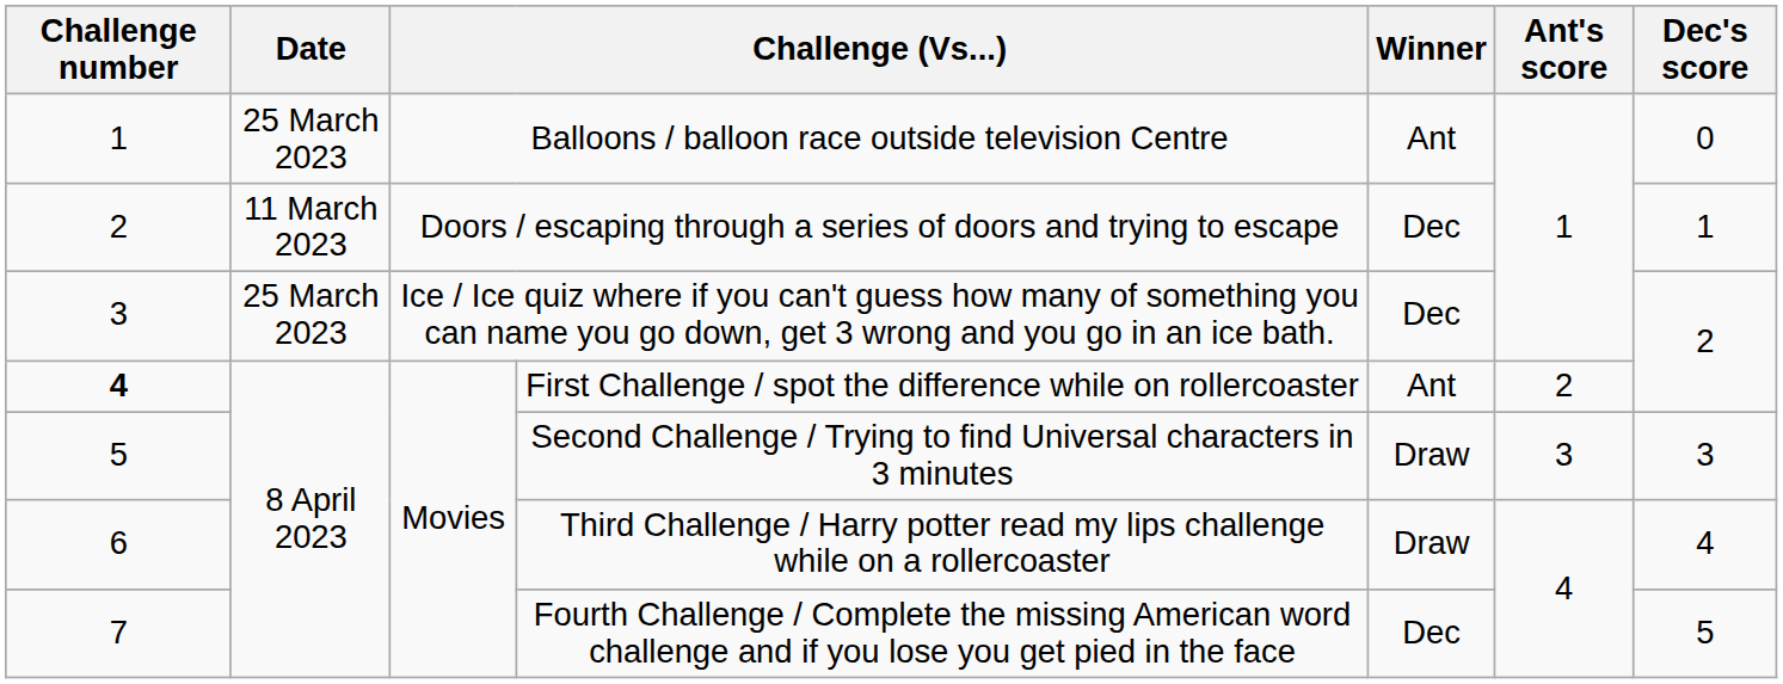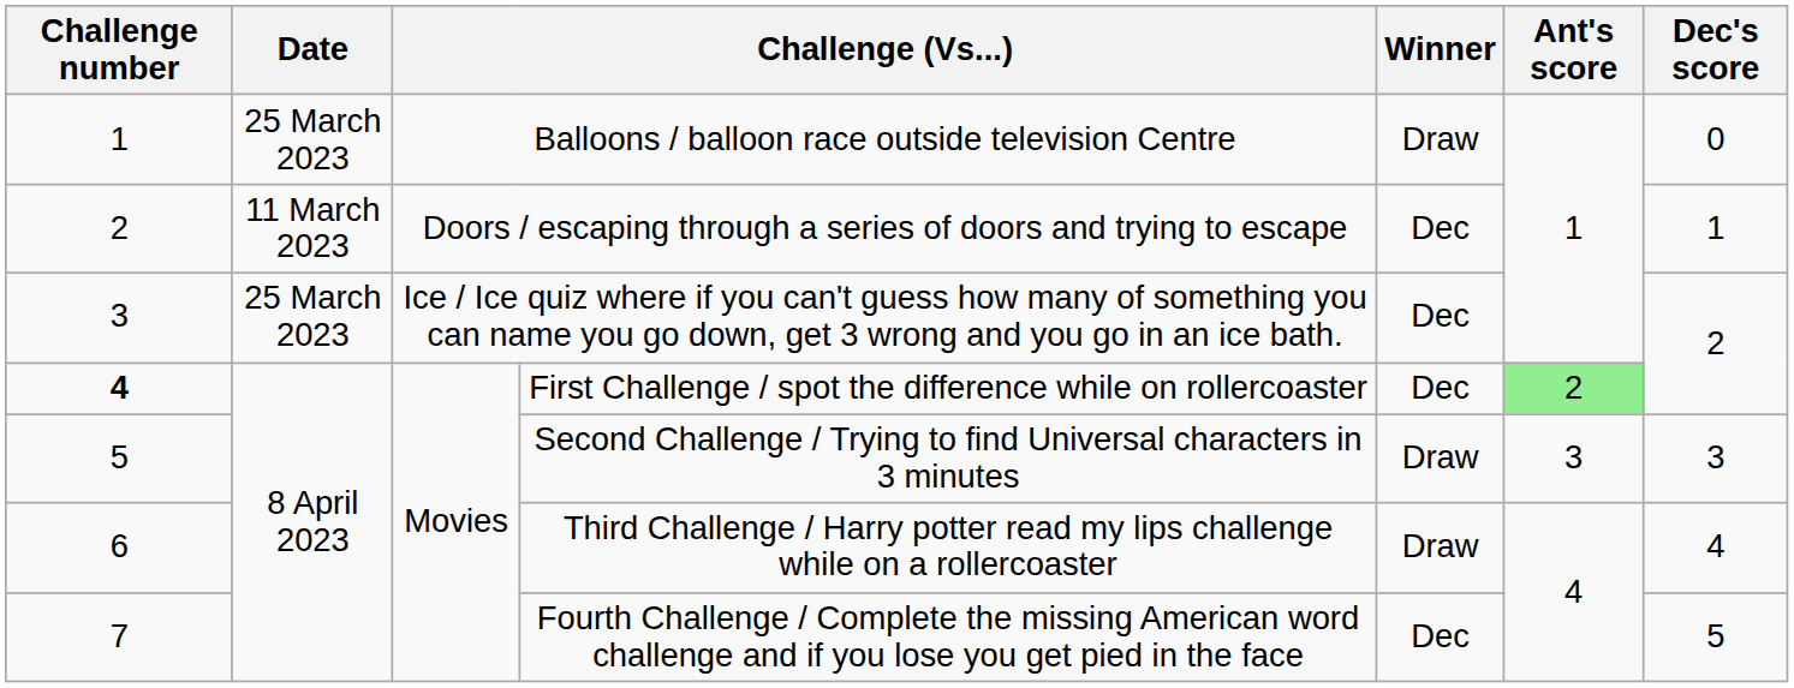 <table class="wikitable" style="text-align:center">
 <tr>
 <th>Challenge number</th>
 <th>Date</th>
 <th colspan="2">Challenge (Vs...)</th>
 <th>Winner</th>
 <th>Ant's score</th>
 <th>Dec's score</th>
 </tr>
 <tr>
 <td>1</td>
 <td>25 March 2023</td>
 <td colspan="2">Balloons / balloon race outside television Centre</td>
-<td>Ant</td>
+<td>Draw</td>
 <td rowspan="3">1</td>
 <td>0</td>
 </tr>
 <tr>
 <td>2</td>
 <td>11 March 2023</td>
 <td colspan="2">Doors / escaping through a series of doors and trying to escape</td>
 <td>Dec</td>
 <td>1</td>
 </tr>
 <tr>
 <td>3</td>
 <td>25 March 2023</td>
 <td colspan="2">Ice / Ice quiz where if you can't guess how many of something you can name you go down, get 3 wrong and you go in an ice bath.</td>
 <td>Dec</td>
 <td rowspan="2">2</td>
 </tr>
 <tr>
 <td><strong>4</strong></td>
 <td rowspan="4">8 April 2023</td>
 <td rowspan="4">Movies</td>
 <td>First Challenge / spot the difference while on rollercoaster</td>
-<td>Ant</td>
-<td>2</td>
+<td>Dec</td>
+<td style="background: lightgreen;">2</td>
 </tr>
 <tr>
 <td>5</td>
 <td>Second Challenge / Trying to find Universal characters in 3 minutes</td>
 <td>Draw</td>
 <td>3</td>
 <td>3</td>
 </tr>
 <tr>
 <td>6</td>
 <td>Third Challenge / Harry potter read my lips challenge while on a rollercoaster</td>
 <td>Draw</td>
 <td rowspan="2">4</td>
 <td>4</td>
 </tr>
 <tr>
 <td>7</td>
 <td>Fourth Challenge / Complete the missing American word challenge and if you lose you get pied in the face</td>
 <td>Dec</td>
 <td>5</td>
 </tr>
 </table>
